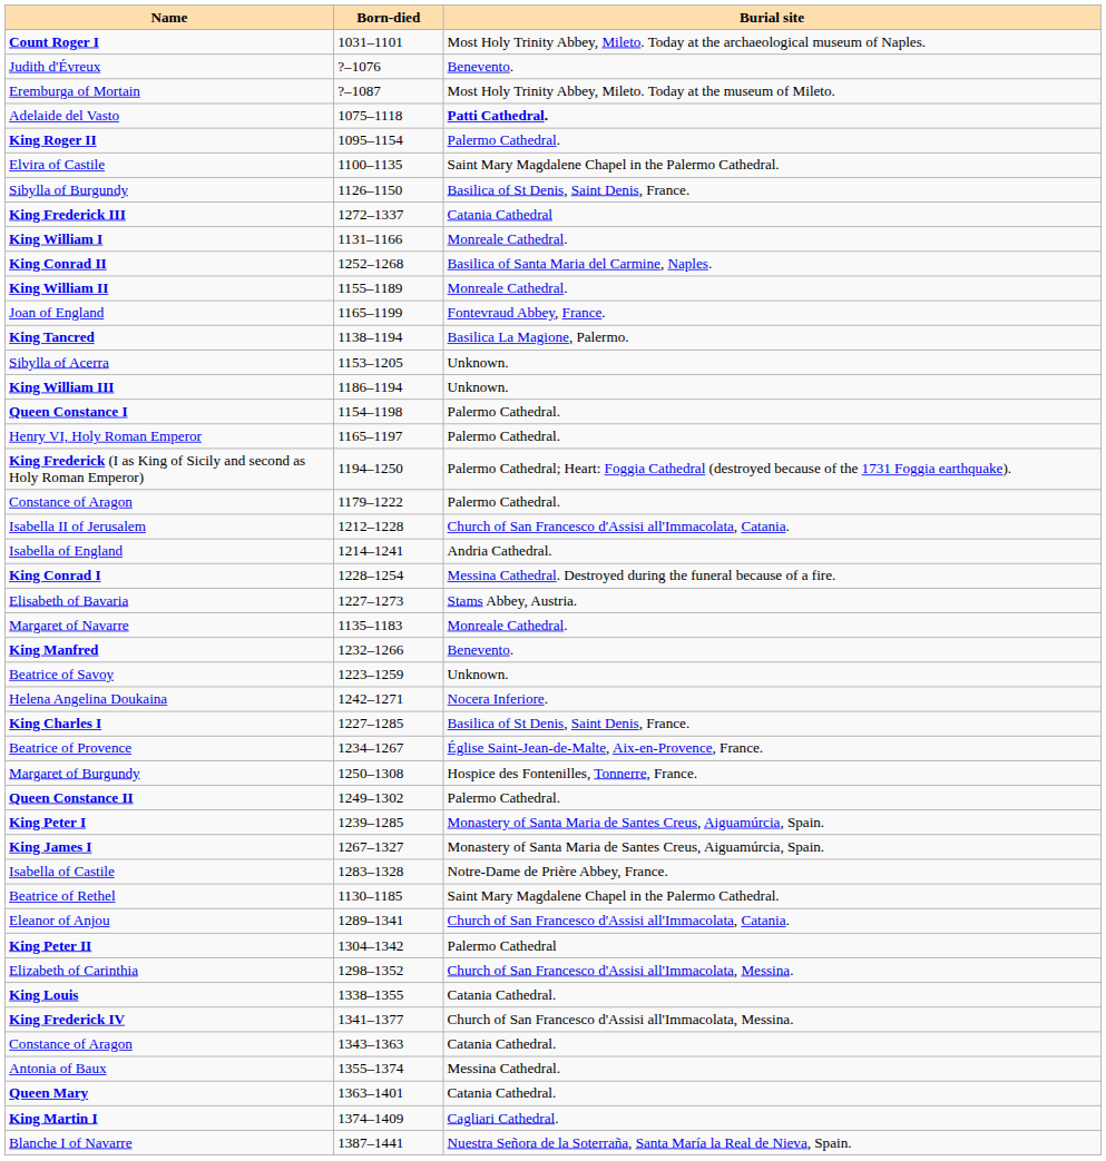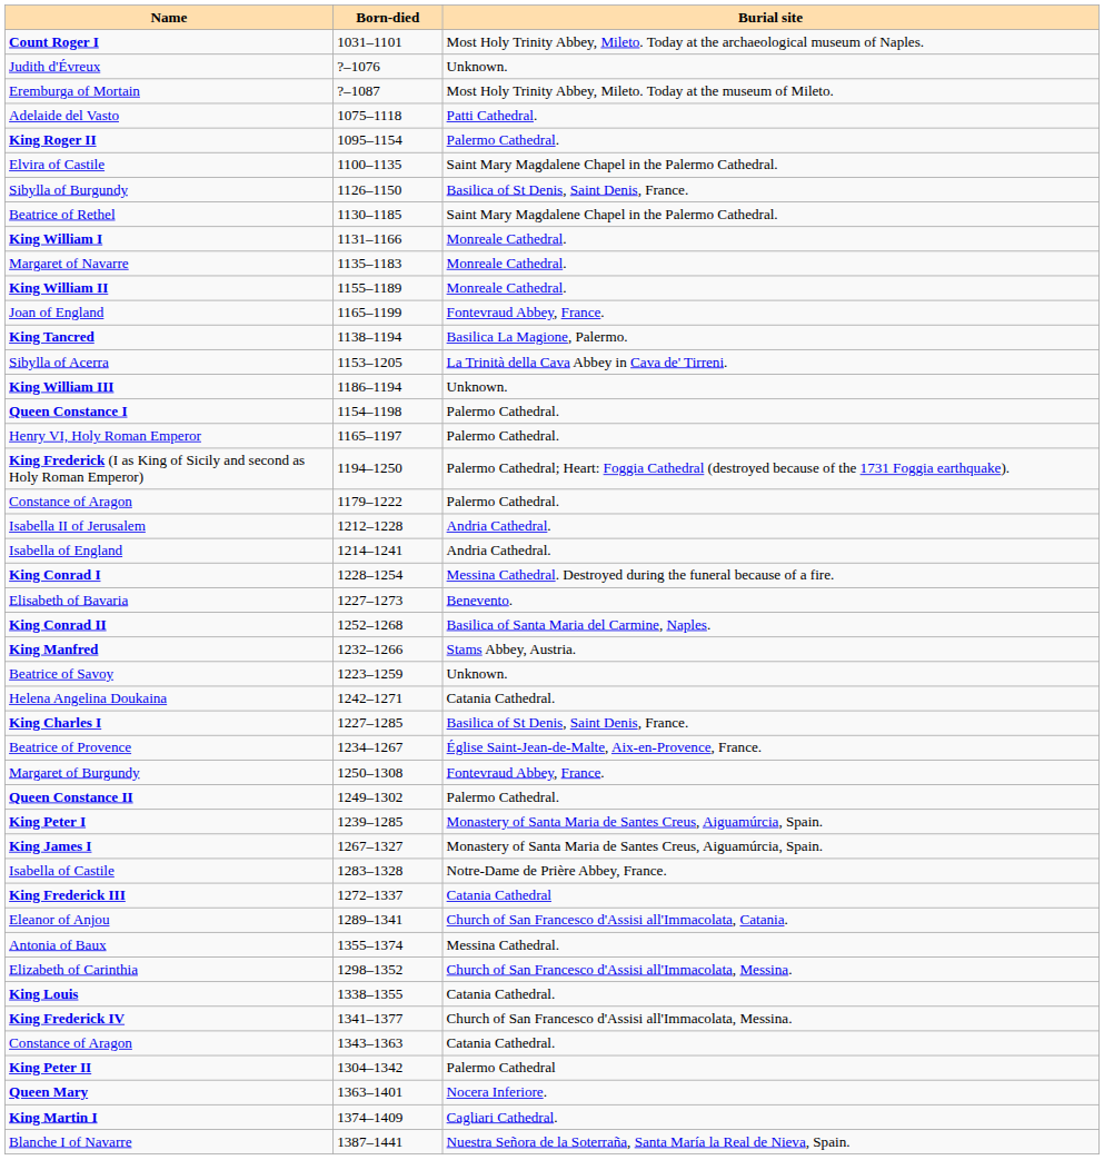 <table width = "95%" border = 1 border="1" cellpadding="4" cellspacing="0" style="margin: 0.5em 1em 0.5em 0; background: #f9f9f9; border: 1px #aaa solid; border-collapse: collapse;">
 <tr>
 <th width="30%" bgcolor="#ffdead">Name</th>
 <th width="10%" bgcolor="#ffdead">Born-died</th>
 <th width="90%" bgcolor="#ffdead">Burial site</th>
 </tr>
 <tr>
 <td><strong><a href='#'>Count Roger I</a></strong></td>
 <td>1031–1101</td>
 <td>Most Holy Trinity Abbey, <a href='#'>Mileto</a>. Today at the archaeological museum of Naples.</td>
 </tr>
 <tr>
 <td><a href='#'>Judith d'Évreux</a></td>
 <td>?–1076</td>
-<td><a href='#'>Benevento</a>.</td>
+<td>Unknown.</td>
 </tr>
 <tr>
 <td><a href='#'>Eremburga of Mortain</a></td>
 <td>?–1087</td>
 <td>Most Holy Trinity Abbey, Mileto. Today at the museum of Mileto.</td>
 </tr>
 <tr>
 <td><a href='#'>Adelaide del Vasto</a></td>
 <td>1075–1118</td>
-<td><strong><a href='#'>Patti Cathedral</a>.</strong></td>
+<td><a href='#'>Patti Cathedral</a>.</td>
 </tr>
 <tr>
 <td><strong><a href='#'>King Roger II</a></strong></td>
 <td>1095–1154</td>
 <td><a href='#'>Palermo Cathedral</a>.</td>
 </tr>
 <tr>
 <td><a href='#'>Elvira of Castile</a></td>
 <td>1100–1135</td>
 <td>Saint Mary Magdalene Chapel in the Palermo Cathedral.</td>
 </tr>
 <tr>
 <td><a href='#'>Sibylla of Burgundy</a></td>
 <td>1126–1150</td>
 <td><a href='#'>Basilica of St Denis</a>, <a href='#'>Saint Denis</a>, France.</td>
 </tr>
 <tr>
-<td><strong><a href='#'>King Frederick III</a></strong></td>
-<td>1272–1337</td>
-<td><a href='#'>Catania Cathedral</a></td>
+<td><a href='#'>Beatrice of Rethel</a></td>
+<td>1130–1185</td>
+<td>Saint Mary Magdalene Chapel in the Palermo Cathedral.</td>
 </tr>
 <tr>
 <td><strong><a href='#'>King William I</a></strong></td>
 <td>1131–1166</td>
 <td><a href='#'>Monreale Cathedral</a>.</td>
 </tr>
 <tr>
-<td><strong><a href='#'>King Conrad II</a></strong></td>
-<td>1252–1268</td>
-<td><a href='#'>Basilica of Santa Maria del Carmine</a>, <a href='#'>Naples</a>.</td>
+<td><a href='#'>Margaret of Navarre</a></td>
+<td>1135–1183</td>
+<td><a href='#'>Monreale Cathedral</a>.</td>
 </tr>
 <tr>
 <td><strong><a href='#'>King William II</a></strong></td>
 <td>1155–1189</td>
 <td><a href='#'>Monreale Cathedral</a>.</td>
 </tr>
 <tr>
 <td><a href='#'>Joan of England</a></td>
 <td>1165–1199</td>
 <td><a href='#'>Fontevraud Abbey</a>, <a href='#'>France</a>.</td>
 </tr>
 <tr>
 <td><strong><a href='#'>King Tancred</a></strong></td>
 <td>1138–1194</td>
 <td><a href='#'>Basilica La Magione</a>, Palermo.</td>
 </tr>
 <tr>
 <td><a href='#'>Sibylla of Acerra</a></td>
 <td>1153–1205</td>
-<td>Unknown.</td>
+<td><a href='#'>La Trinità della Cava</a> Abbey in <a href='#'>Cava de' Tirreni</a>.</td>
 </tr>
 <tr>
 <td><strong><a href='#'>King William III</a></strong></td>
 <td>1186–1194</td>
 <td>Unknown.</td>
 </tr>
 <tr>
 <td><strong><a href='#'>Queen Constance I</a></strong></td>
 <td>1154–1198</td>
 <td>Palermo Cathedral.</td>
 </tr>
 <tr>
 <td><a href='#'>Henry VI, Holy Roman Emperor</a></td>
 <td>1165–1197</td>
 <td>Palermo Cathedral.</td>
 </tr>
 <tr>
 <td><strong><a href='#'>King Frederick</a></strong> (I as King of Sicily and second as Holy Roman Emperor)</td>
 <td>1194–1250</td>
 <td>Palermo Cathedral; Heart: <a href='#'>Foggia Cathedral</a> (destroyed because of the <a href='#'>1731 Foggia earthquake</a>).</td>
 </tr>
 <tr>
 <td><a href='#'>Constance of Aragon</a></td>
 <td>1179–1222</td>
 <td>Palermo Cathedral.</td>
 </tr>
 <tr>
 <td><a href='#'>Isabella II of Jerusalem</a></td>
 <td>1212–1228</td>
-<td><a href='#'>Church of San Francesco d'Assisi all'Immacolata</a>, <a href='#'>Catania</a>.</td>
+<td><a href='#'>Andria Cathedral</a>.</td>
 </tr>
 <tr>
 <td><a href='#'>Isabella of England</a></td>
 <td>1214–1241</td>
 <td>Andria Cathedral.</td>
 </tr>
 <tr>
 <td><strong><a href='#'>King Conrad I</a></strong></td>
 <td>1228–1254</td>
 <td><a href='#'>Messina Cathedral</a>. Destroyed during the funeral because of a fire.</td>
 </tr>
 <tr>
 <td><a href='#'>Elisabeth of Bavaria</a></td>
 <td>1227–1273</td>
-<td><a href='#'>Stams</a> Abbey, Austria.</td>
+<td><a href='#'>Benevento</a>.</td>
 </tr>
 <tr>
-<td><a href='#'>Margaret of Navarre</a></td>
-<td>1135–1183</td>
-<td><a href='#'>Monreale Cathedral</a>.</td>
+<td><strong><a href='#'>King Conrad II</a></strong></td>
+<td>1252–1268</td>
+<td><a href='#'>Basilica of Santa Maria del Carmine</a>, <a href='#'>Naples</a>.</td>
 </tr>
 <tr>
 <td><strong><a href='#'>King Manfred</a></strong></td>
 <td>1232–1266</td>
-<td><a href='#'>Benevento</a>.</td>
+<td><a href='#'>Stams</a> Abbey, Austria.</td>
 </tr>
 <tr>
 <td><a href='#'>Beatrice of Savoy</a></td>
 <td>1223–1259</td>
 <td>Unknown.</td>
 </tr>
 <tr>
 <td><a href='#'>Helena Angelina Doukaina</a></td>
 <td>1242–1271</td>
-<td><a href='#'>Nocera Inferiore</a>.</td>
+<td>Catania Cathedral.</td>
 </tr>
 <tr>
 <td><strong><a href='#'>King Charles I</a></strong></td>
 <td>1227–1285</td>
 <td><a href='#'>Basilica of St Denis</a>, <a href='#'>Saint Denis</a>, France.</td>
 </tr>
 <tr>
 <td><a href='#'>Beatrice of Provence</a></td>
 <td>1234–1267</td>
 <td><a href='#'>Église Saint-Jean-de-Malte</a>, <a href='#'>Aix-en-Provence</a>, France.</td>
 </tr>
 <tr>
 <td><a href='#'>Margaret of Burgundy</a></td>
 <td>1250–1308</td>
-<td>Hospice des Fontenilles, <a href='#'>Tonnerre</a>, France.</td>
+<td><a href='#'>Fontevraud Abbey</a>, <a href='#'>France</a>.</td>
 </tr>
 <tr>
 <td><strong><a href='#'>Queen Constance II</a></strong></td>
 <td>1249–1302</td>
 <td>Palermo Cathedral.</td>
 </tr>
 <tr>
 <td><strong><a href='#'>King Peter I</a></strong></td>
 <td>1239–1285</td>
 <td><a href='#'>Monastery of Santa Maria de Santes Creus</a>, <a href='#'>Aiguamúrcia</a>, Spain.</td>
 </tr>
 <tr>
 <td><strong><a href='#'>King James I</a></strong></td>
 <td>1267–1327</td>
 <td>Monastery of Santa Maria de Santes Creus, Aiguamúrcia, Spain.</td>
 </tr>
 <tr>
 <td><a href='#'>Isabella of Castile</a></td>
 <td>1283–1328</td>
 <td>Notre-Dame de Prière Abbey, France.</td>
 </tr>
 <tr>
-<td><a href='#'>Beatrice of Rethel</a></td>
-<td>1130–1185</td>
-<td>Saint Mary Magdalene Chapel in the Palermo Cathedral.</td>
+<td><strong><a href='#'>King Frederick III</a></strong></td>
+<td>1272–1337</td>
+<td><a href='#'>Catania Cathedral</a></td>
 </tr>
 <tr>
 <td><a href='#'>Eleanor of Anjou</a></td>
 <td>1289–1341</td>
 <td><a href='#'>Church of San Francesco d'Assisi all'Immacolata</a>, <a href='#'>Catania</a>.</td>
 </tr>
 <tr>
-<td><strong><a href='#'>King Peter II</a></strong></td>
-<td>1304–1342</td>
-<td>Palermo Cathedral</td>
+<td><a href='#'>Antonia of Baux</a></td>
+<td>1355–1374</td>
+<td>Messina Cathedral.</td>
 </tr>
 <tr>
 <td><a href='#'>Elizabeth of Carinthia</a></td>
 <td>1298–1352</td>
 <td><a href='#'>Church of San Francesco d'Assisi all'Immacolata</a>, <a href='#'>Messina</a>.</td>
 </tr>
 <tr>
 <td><strong><a href='#'>King Louis</a></strong></td>
 <td>1338–1355</td>
 <td>Catania Cathedral.</td>
 </tr>
 <tr>
 <td><strong><a href='#'>King Frederick IV</a></strong></td>
 <td>1341–1377</td>
 <td>Church of San Francesco d'Assisi all'Immacolata, Messina.</td>
 </tr>
 <tr>
 <td><a href='#'>Constance of Aragon</a></td>
 <td>1343–1363</td>
 <td>Catania Cathedral.</td>
 </tr>
 <tr>
-<td><a href='#'>Antonia of Baux</a></td>
-<td>1355–1374</td>
-<td>Messina Cathedral.</td>
+<td><strong><a href='#'>King Peter II</a></strong></td>
+<td>1304–1342</td>
+<td>Palermo Cathedral</td>
 </tr>
 <tr>
 <td><strong><a href='#'>Queen Mary</a></strong></td>
 <td>1363–1401</td>
-<td>Catania Cathedral.</td>
+<td><a href='#'>Nocera Inferiore</a>.</td>
 </tr>
 <tr>
 <td><strong><a href='#'>King Martin I</a></strong></td>
 <td>1374–1409</td>
 <td><a href='#'>Cagliari Cathedral</a>.</td>
 </tr>
 <tr>
 <td><a href='#'>Blanche I of Navarre</a></td>
 <td>1387–1441</td>
 <td><a href='#'>Nuestra Señora de la Soterraña</a>, <a href='#'>Santa María la Real de Nieva</a>, Spain.</td>
 </tr>
 </table>
